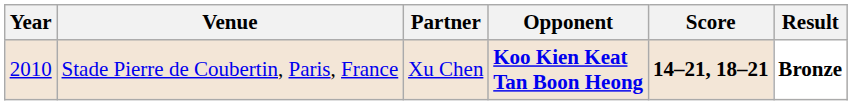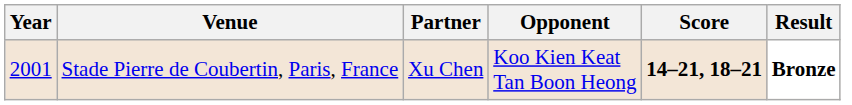 <table class="sortable wikitable" style="font-size: 90%;">
 <tr>
 <th>Year</th>
 <th>Venue</th>
 <th>Partner</th>
 <th>Opponent</th>
 <th>Score</th>
 <th>Result</th>
 </tr>
 <tr style="background:#F3E6D7">
-<td align="center"><a href='#'>2010</a></td>
+<td align="center"><a href='#'>2001</a></td>
 <td align="left"><a href='#'>Stade Pierre de Coubertin</a>, <a href='#'>Paris</a>, <a href='#'>France</a></td>
 <td align="left"> <a href='#'>Xu Chen</a></td>
-<td align="left"><strong> <a href='#'>Koo Kien Keat</a> <br>  <a href='#'>Tan Boon Heong</a></strong></td>
+<td align="left"> <a href='#'>Koo Kien Keat</a> <br>  <a href='#'>Tan Boon Heong</a></td>
 <td align="left"><strong>14–21, 18–21</strong></td>
 <td style="text-align:left; background:white"> <strong>Bronze</strong></td>
 </tr>
 </table>
